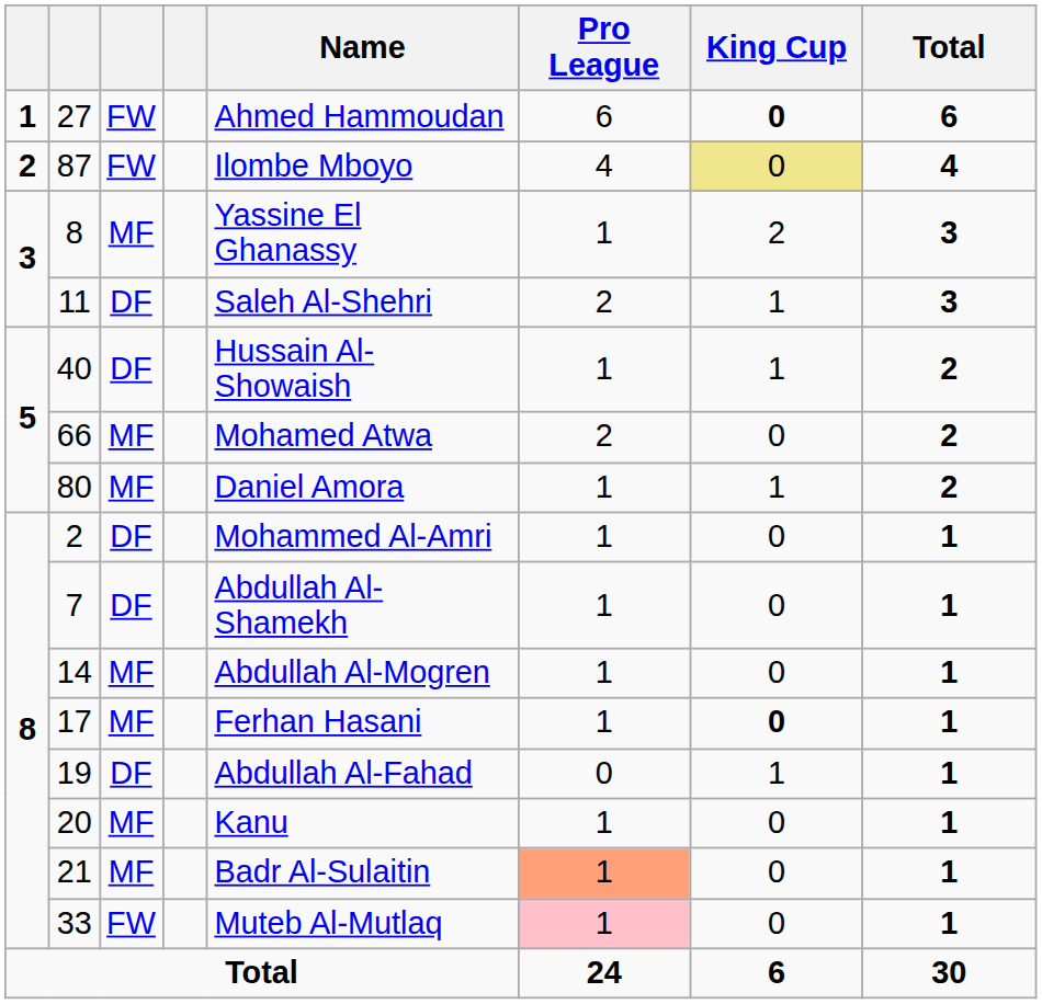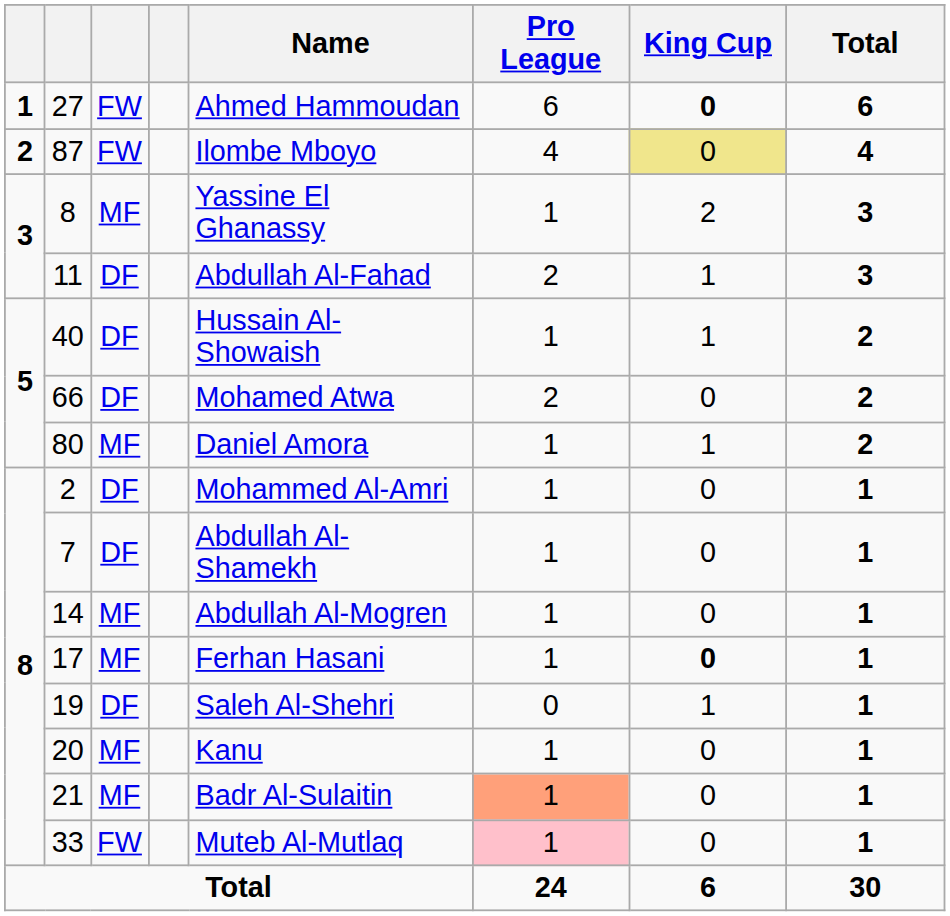 <table class="wikitable" style="text-align:center">
 <tr>
 <th width=15></th>
 <th width=15></th>
 <th width=15></th>
 <th width=15></th>
 <th width=150>Name</th>
 <th width=80><a href='#'>Pro League</a></th>
 <th width=80><a href='#'>King Cup</a></th>
 <th width=80>Total</th>
 </tr>
 <tr>
 <td><strong>1</strong></td>
 <td>27</td>
 <td><a href='#'>FW</a></td>
 <td></td>
 <td align=left><a href='#'>Ahmed Hammoudan</a></td>
 <td>6</td>
 <td><strong>0</strong></td>
 <td><strong>6</strong></td>
 </tr>
 <tr>
 <td><strong>2</strong></td>
 <td>87</td>
 <td><a href='#'>FW</a></td>
 <td></td>
 <td align=left><a href='#'>Ilombe Mboyo</a></td>
 <td>4</td>
 <td style="background: khaki;">0</td>
 <td><strong>4</strong></td>
 </tr>
 <tr>
 <td rowspan=2><strong>3</strong></td>
 <td>8</td>
 <td><a href='#'>MF</a></td>
 <td></td>
 <td align=left><a href='#'>Yassine El Ghanassy</a></td>
 <td>1</td>
 <td>2</td>
 <td><strong>3</strong></td>
 </tr>
 <tr>
 <td>11</td>
 <td><a href='#'>DF</a></td>
 <td></td>
-<td align=left><a href='#'>Saleh Al-Shehri</a></td>
+<td align=left><a href='#'>Abdullah Al-Fahad</a></td>
 <td>2</td>
 <td>1</td>
 <td><strong>3</strong></td>
 </tr>
 <tr>
 <td rowspan=3><strong>5</strong></td>
 <td>40</td>
 <td><a href='#'>DF</a></td>
 <td></td>
 <td align=left><a href='#'>Hussain Al-Showaish</a></td>
 <td>1</td>
 <td>1</td>
 <td><strong>2</strong></td>
 </tr>
 <tr>
 <td>66</td>
-<td><a href='#'>MF</a></td>
+<td><a href='#'>DF</a></td>
 <td></td>
 <td align=left><a href='#'>Mohamed Atwa</a></td>
 <td>2</td>
 <td>0</td>
 <td><strong>2</strong></td>
 </tr>
 <tr>
 <td>80</td>
 <td><a href='#'>MF</a></td>
 <td></td>
 <td align=left><a href='#'>Daniel Amora</a></td>
 <td>1</td>
 <td>1</td>
 <td><strong>2</strong></td>
 </tr>
 <tr>
 <td rowspan=8><strong>8</strong></td>
 <td>2</td>
 <td><a href='#'>DF</a></td>
 <td></td>
 <td align=left><a href='#'>Mohammed Al-Amri</a></td>
 <td>1</td>
 <td>0</td>
 <td><strong>1</strong></td>
 </tr>
 <tr>
 <td>7</td>
 <td><a href='#'>DF</a></td>
 <td></td>
 <td align=left><a href='#'>Abdullah Al-Shamekh</a></td>
 <td>1</td>
 <td>0</td>
 <td><strong>1</strong></td>
 </tr>
 <tr>
 <td>14</td>
 <td><a href='#'>MF</a></td>
 <td></td>
 <td align=left><a href='#'>Abdullah Al-Mogren</a></td>
 <td>1</td>
 <td>0</td>
 <td><strong>1</strong></td>
 </tr>
 <tr>
 <td>17</td>
 <td><a href='#'>MF</a></td>
 <td></td>
 <td align=left><a href='#'>Ferhan Hasani</a></td>
 <td>1</td>
 <td><strong>0</strong></td>
 <td><strong>1</strong></td>
 </tr>
 <tr>
 <td>19</td>
 <td><a href='#'>DF</a></td>
 <td></td>
-<td align=left><a href='#'>Abdullah Al-Fahad</a></td>
+<td align=left><a href='#'>Saleh Al-Shehri</a></td>
 <td>0</td>
 <td>1</td>
 <td><strong>1</strong></td>
 </tr>
 <tr>
 <td>20</td>
 <td><a href='#'>MF</a></td>
 <td></td>
 <td align=left><a href='#'>Kanu</a></td>
 <td>1</td>
 <td>0</td>
 <td><strong>1</strong></td>
 </tr>
 <tr>
 <td>21</td>
 <td><a href='#'>MF</a></td>
 <td></td>
 <td align=left><a href='#'>Badr Al-Sulaitin</a></td>
 <td style="background: lightsalmon;">1</td>
 <td>0</td>
 <td><strong>1</strong></td>
 </tr>
 <tr>
 <td>33</td>
 <td><a href='#'>FW</a></td>
 <td></td>
 <td align=left><a href='#'>Muteb Al-Mutlaq</a></td>
 <td style="background: pink;">1</td>
 <td>0</td>
 <td><strong>1</strong></td>
 </tr>
 <tr>
 <td colspan=5><strong>Total</strong></td>
 <td><strong>24</strong></td>
 <td><strong>6</strong></td>
 <td><strong>30</strong></td>
 </tr>
 </table>
